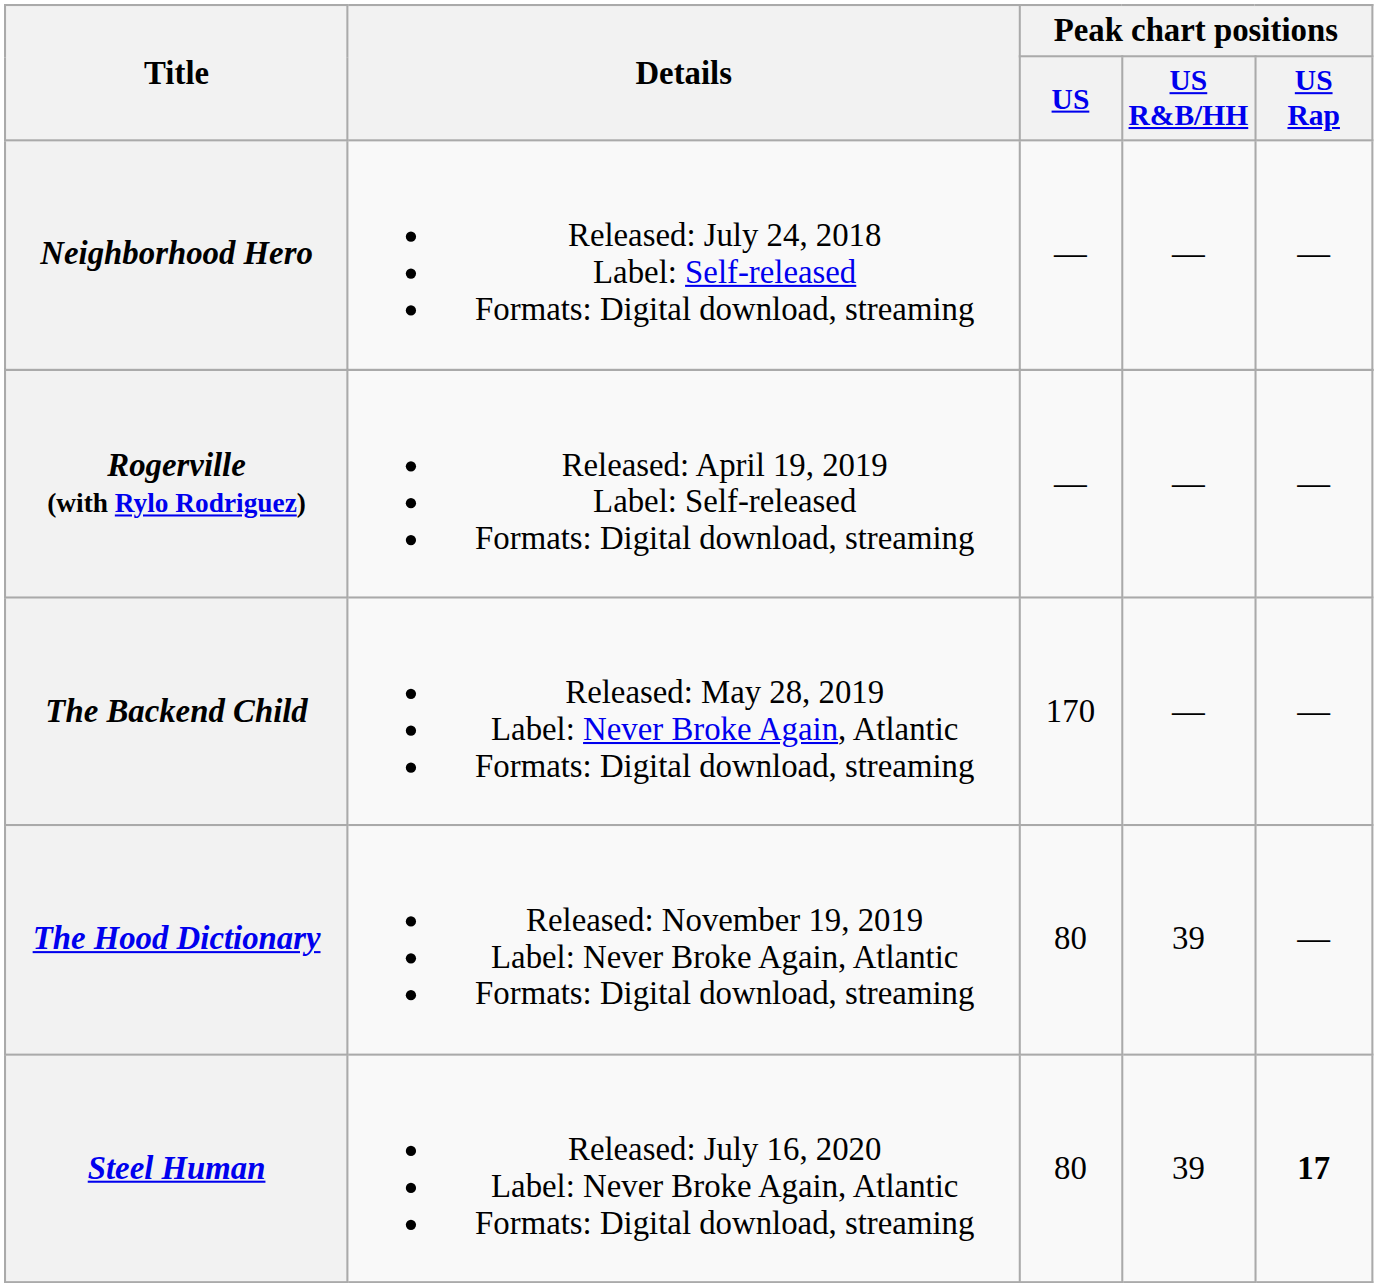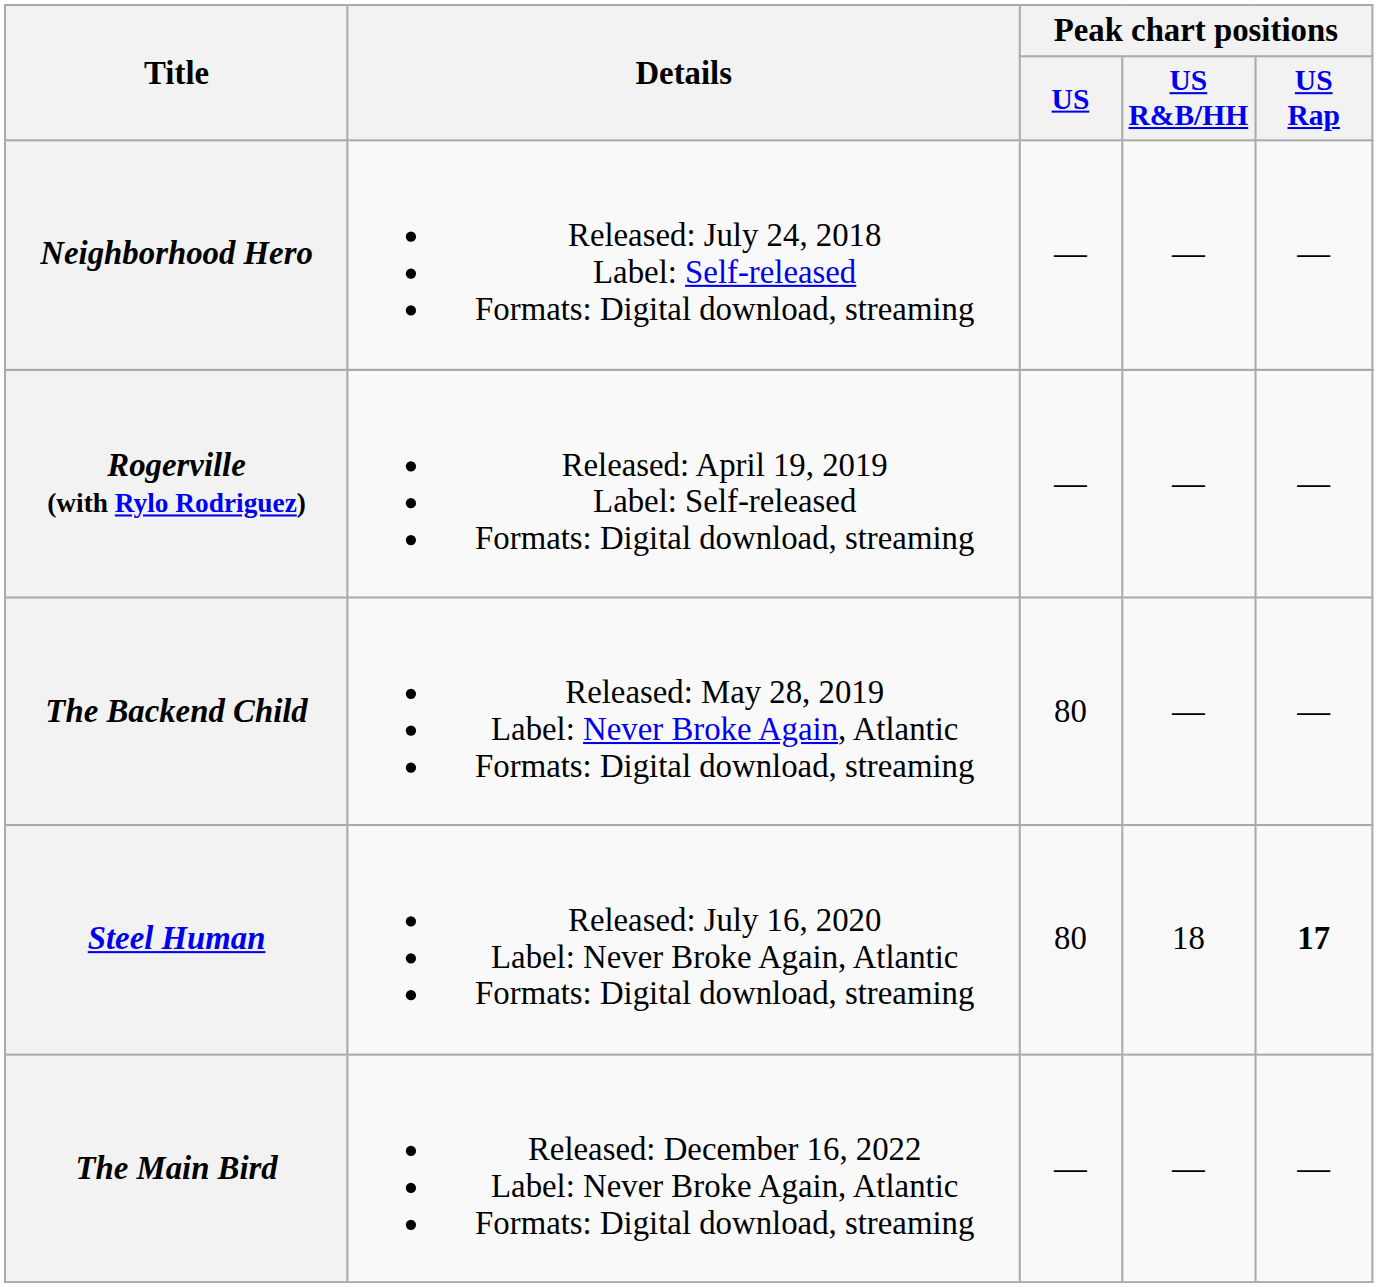 <table class="wikitable plainrowheaders" style="text-align:center">
 <tr>
 <th scope="col" rowspan="2" style="width:10em">Title</th>
 <th scope="col" rowspan="2" style="width:20em">Details</th>
 <th scope="col" colspan="3">Peak chart positions</th>
 </tr>
 <tr>
 <th scope="col" style="width:3em;font-size:90%;"><a href='#'>US</a><br></th>
 <th scope="col" style="width:3em;font-size:90%;"><a href='#'>US<br>R&B/HH</a><br></th>
 <th scope="col" style="width:3.5em;font-size:90%;"><a href='#'>US<br>Rap</a><br></th>
 </tr>
 <tr>
 <th scope="row"><em>Neighborhood Hero</em></th>
 <td><br><ul><li>Released: July 24, 2018</li><li>Label: <a href='#'>Self-released</a></li><li>Formats: Digital download, streaming</li></ul></td>
 <td>—</td>
 <td>—</td>
 <td>—</td>
 </tr>
 <tr>
 </tr>
 <tr>
 <th scope="row"><em>Rogerville</em><br><small>(with <a href='#'>Rylo Rodriguez</a>)</small></th>
 <td><br><ul><li>Released: April 19, 2019</li><li>Label: Self-released</li><li>Formats: Digital download, streaming</li></ul></td>
 <td>—</td>
 <td>—</td>
 <td>—</td>
 </tr>
 <tr>
 <th scope="row"><em>The Backend Child</em></th>
 <td><br><ul><li>Released: May 28, 2019</li><li>Label: <a href='#'>Never Broke Again</a>, Atlantic</li><li>Formats: Digital download, streaming</li></ul></td>
-<td>170</td>
+<td>80</td>
 <td>—</td>
-<td>—</td>
-</tr>
-<tr>
-<th scope="row"><em><a href='#'>The Hood Dictionary</a></em></th>
-<td><br><ul><li>Released: November 19, 2019</li><li>Label: Never Broke Again, Atlantic</li><li>Formats: Digital download, streaming</li></ul></td>
-<td>80</td>
-<td>39</td>
 <td>—</td>
 </tr>
 <tr>
 <th scope="row"><em><a href='#'>Steel Human</a></em></th>
 <td><br><ul><li>Released: July 16, 2020</li><li>Label: Never Broke Again, Atlantic</li><li>Formats: Digital download, streaming</li></ul></td>
 <td>80</td>
-<td>39</td>
+<td>18</td>
 <td><strong>17</strong></td>
 </tr>
+<tr>
+<th scope="row"><em>The Main Bird</em></th>
+<td><br><ul><li>Released: December 16, 2022</li><li>Label: Never Broke Again, Atlantic</li><li>Formats: Digital download, streaming</li></ul></td>
+<td>—</td>
+<td>—</td>
+<td>—</td>
+</tr>
 </table>
